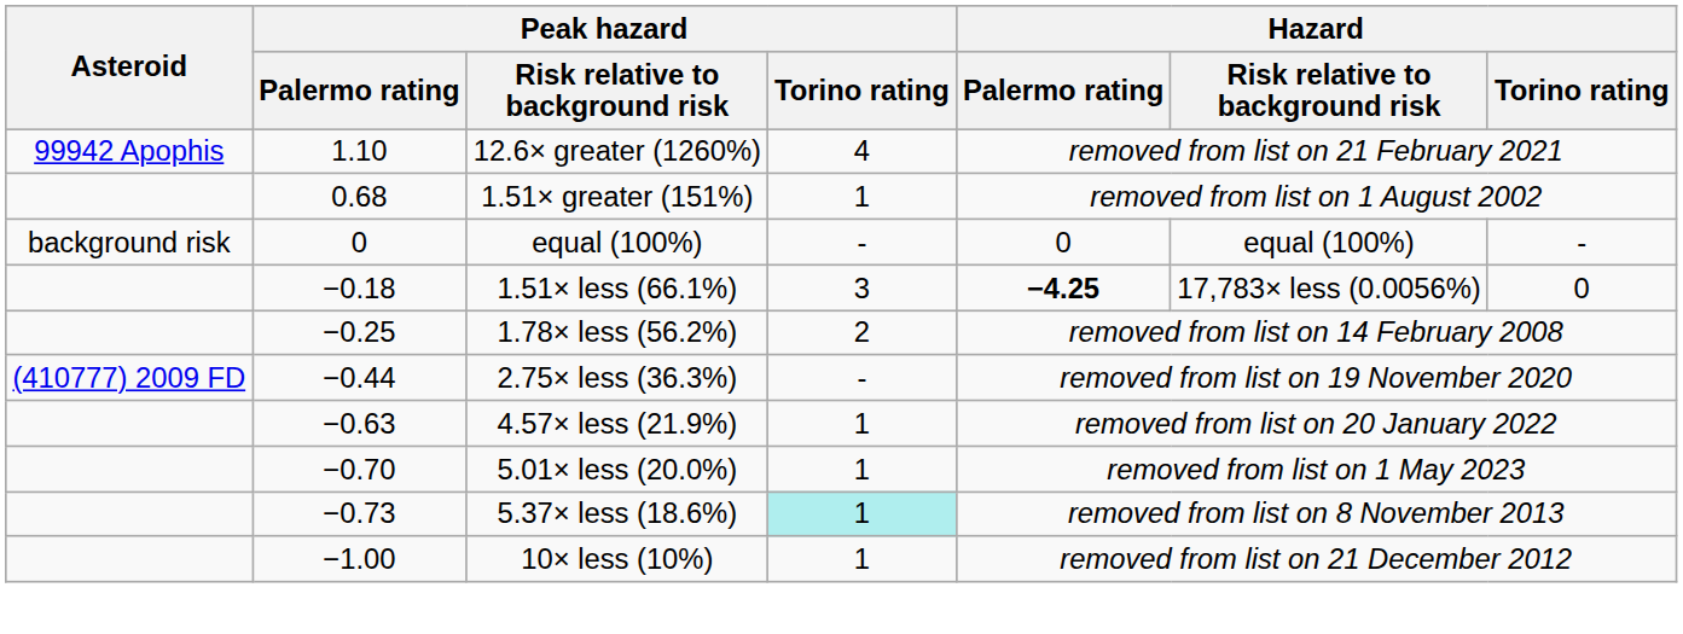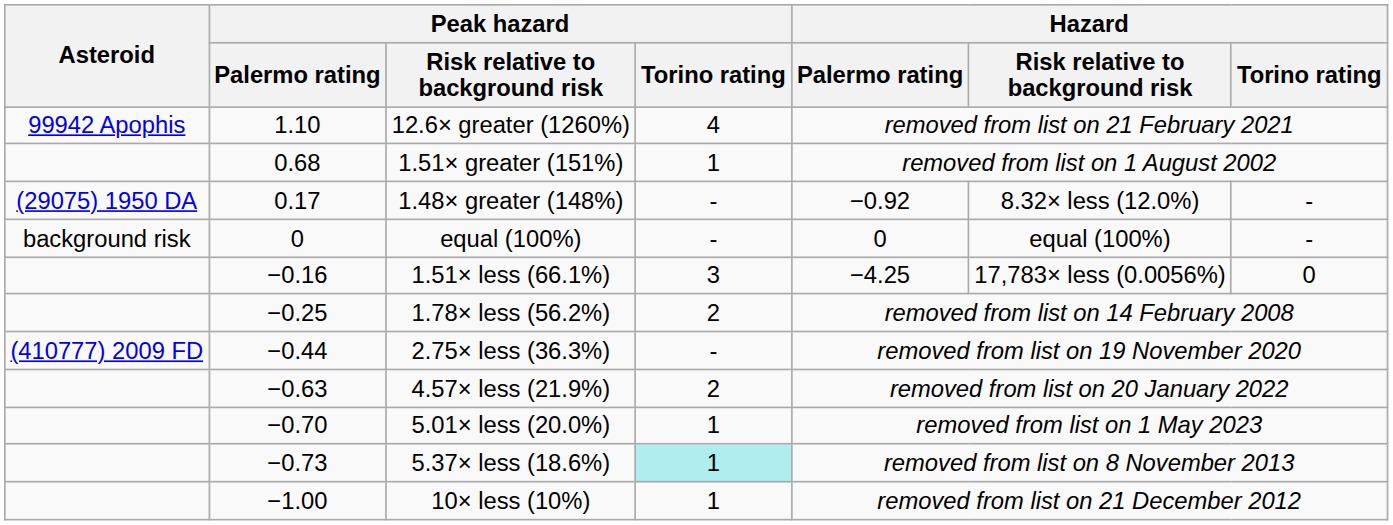 <table class="wikitable" style="text-align:center; font-size: 0.9em;">
 <tr>
 <th rowspan=2>Asteroid</th>
 <th colspan=3>Peak hazard</th>
 <th colspan=3>Hazard </th>
 </tr>
 <tr>
 <th>Palermo rating</th>
 <th>Risk relative to<br>background risk</th>
 <th>Torino rating</th>
 <th>Palermo rating</th>
 <th>Risk relative to<br>background risk</th>
 <th>Torino rating</th>
 </tr>
 <tr>
 <td><a href='#'>99942 Apophis</a></td>
 <td>1.10</td>
 <td>12.6× greater (1260%)</td>
 <td>4</td>
 <td colspan="3"><em>removed from list on 21 February 2021</em></td>
 </tr>
 <tr>
 <td></td>
 <td>0.68</td>
 <td>1.51× greater (151%)</td>
 <td>1</td>
 <td colspan="3"><em>removed from list on 1 August 2002</em></td>
 </tr>
+<tr>
+<td><a href='#'>(29075) 1950 DA</a></td>
+<td>0.17</td>
+<td>1.48× greater (148%)</td>
+<td>-</td>
+<td>−0.92</td>
+<td>8.32× less (12.0%)</td>
+<td>-</td>
+</tr>
 <tr -bgcolor=#c2c2c2>
 <td>background risk</td>
 <td>0</td>
 <td>equal (100%)</td>
 <td>-</td>
 <td>0</td>
 <td>equal (100%)</td>
 <td>-</td>
 </tr>
 <tr>
 <td></td>
-<td>−0.18</td>
+<td>−0.16</td>
 <td>1.51× less (66.1%)</td>
 <td>3</td>
-<td><strong>−4.25</strong></td>
+<td>−4.25</td>
 <td>17,783× less (0.0056%)</td>
 <td>0</td>
 </tr>
 <tr>
 <td></td>
 <td>−0.25</td>
 <td>1.78× less (56.2%)</td>
 <td>2</td>
 <td colspan="3"><em>removed from list on 14 February 2008</em></td>
 </tr>
 <tr>
 <td><a href='#'>(410777) 2009 FD</a></td>
 <td>−0.44</td>
 <td>2.75× less (36.3%)</td>
 <td>-</td>
 <td colspan="3"><em>removed from list on 19 November 2020</em></td>
 </tr>
 <tr>
 <td></td>
 <td>−0.63</td>
 <td>4.57× less (21.9%)</td>
-<td>1</td>
+<td>2</td>
 <td colspan="3"><em>removed from list on 20 January 2022</em></td>
 </tr>
 <tr>
 <td></td>
 <td>−0.70</td>
 <td>5.01× less (20.0%)</td>
 <td>1</td>
 <td colspan="3"><em>removed from list on 1 May 2023</em></td>
 </tr>
 <tr>
 <td></td>
 <td>−0.73</td>
 <td>5.37× less (18.6%)</td>
 <td style="background: paleturquoise;">1</td>
 <td colspan="3"><em>removed from list on 8 November 2013</em></td>
 </tr>
 <tr>
 <td></td>
 <td>−1.00</td>
 <td>10× less (10%)</td>
 <td>1</td>
 <td colspan="3"><em>removed from list on 21 December 2012</em></td>
 </tr>
 </table>
